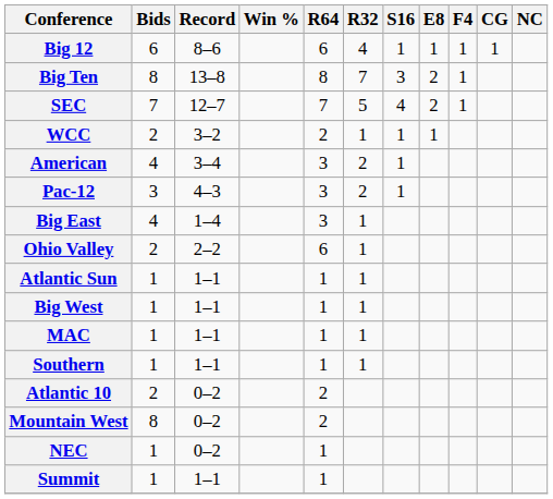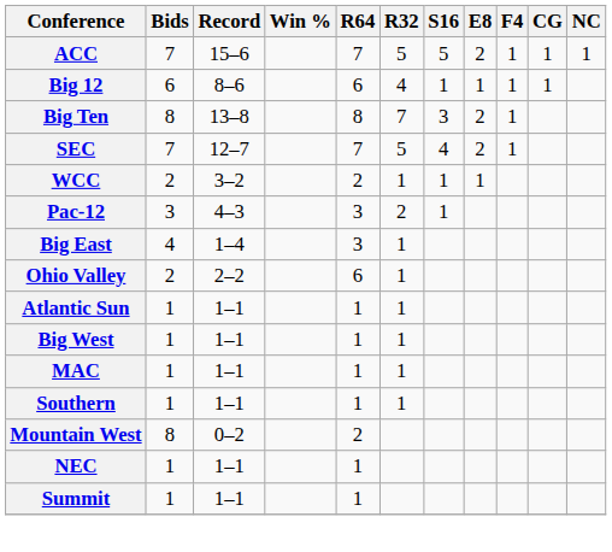 <table class="wikitable sortable plainrowheaders" style="text-align:center;">
 <tr>
 <th scope="col">Conference</th>
 <th scope="col">Bids</th>
 <th scope="col">Record</th>
 <th scope="col">Win %</th>
 <th scope="col">R64</th>
 <th scope="col">R32</th>
 <th scope="col">S16</th>
 <th scope="col">E8</th>
 <th scope="col">F4</th>
 <th scope="col">CG</th>
 <th scope="col">NC</th>
+</tr>
+<tr>
+<th scope="row"><a href='#'>ACC</a></th>
+<td>7</td>
+<td>15–6</td>
+<td></td>
+<td>7</td>
+<td>5</td>
+<td>5</td>
+<td>2</td>
+<td>1</td>
+<td>1</td>
+<td>1</td>
 </tr>
 <tr>
 <th scope="row"><a href='#'>Big 12</a></th>
 <td>6</td>
 <td>8–6</td>
 <td></td>
 <td>6</td>
 <td>4</td>
 <td>1</td>
 <td>1</td>
 <td>1</td>
 <td>1</td>
 <td></td>
 </tr>
 <tr>
 <th scope="row"><a href='#'>Big Ten</a></th>
 <td>8</td>
 <td>13–8</td>
 <td></td>
 <td>8</td>
 <td>7</td>
 <td>3</td>
 <td>2</td>
 <td>1</td>
 <td></td>
 <td></td>
 </tr>
 <tr>
 <th scope="row"><a href='#'>SEC</a></th>
 <td>7</td>
 <td>12–7</td>
 <td></td>
 <td>7</td>
 <td>5</td>
 <td>4</td>
 <td>2</td>
 <td>1</td>
 <td></td>
 <td></td>
 </tr>
 <tr>
 <th scope="row"><a href='#'>WCC</a></th>
 <td>2</td>
 <td>3–2</td>
 <td></td>
 <td>2</td>
 <td>1</td>
 <td>1</td>
 <td>1</td>
-<td></td>
-<td></td>
-<td></td>
-</tr>
-<tr>
-<th scope="row"><a href='#'>American</a></th>
-<td>4</td>
-<td>3–4</td>
-<td></td>
-<td>3</td>
-<td>2</td>
-<td>1</td>
-<td></td>
 <td></td>
 <td></td>
 <td></td>
 </tr>
 <tr>
 <th scope="row"><a href='#'>Pac-12</a></th>
 <td>3</td>
 <td>4–3</td>
 <td></td>
 <td>3</td>
 <td>2</td>
 <td>1</td>
 <td></td>
 <td></td>
 <td></td>
 <td></td>
 </tr>
 <tr>
 <th scope="row"><a href='#'>Big East</a></th>
 <td>4</td>
 <td>1–4</td>
 <td></td>
 <td>3</td>
 <td>1</td>
 <td></td>
 <td></td>
 <td></td>
 <td></td>
 <td></td>
 </tr>
 <tr>
 <th scope="row"><a href='#'>Ohio Valley</a></th>
 <td>2</td>
 <td>2–2</td>
 <td></td>
 <td>6</td>
 <td>1</td>
 <td></td>
 <td></td>
 <td></td>
 <td></td>
 <td></td>
 </tr>
 <tr>
 <th scope="row"><a href='#'>Atlantic Sun</a></th>
 <td>1</td>
 <td>1–1</td>
 <td></td>
 <td>1</td>
 <td>1</td>
 <td></td>
 <td></td>
 <td></td>
 <td></td>
 <td></td>
 </tr>
 <tr>
 <th scope="row"><a href='#'>Big West</a></th>
 <td>1</td>
 <td>1–1</td>
 <td></td>
 <td>1</td>
 <td>1</td>
 <td></td>
 <td></td>
 <td></td>
 <td></td>
 <td></td>
 </tr>
 <tr>
 <th scope="row"><a href='#'>MAC</a></th>
 <td>1</td>
 <td>1–1</td>
 <td></td>
 <td>1</td>
 <td>1</td>
 <td></td>
 <td></td>
 <td></td>
 <td></td>
 <td></td>
 </tr>
 <tr>
 <th scope="row"><a href='#'>Southern</a></th>
 <td>1</td>
 <td>1–1</td>
 <td></td>
 <td>1</td>
 <td>1</td>
 <td></td>
 <td></td>
 <td></td>
 <td></td>
 <td></td>
 </tr>
 <tr>
-<th scope="row"><a href='#'>Atlantic 10</a></th>
-<td>2</td>
-<td>0–2</td>
-<td></td>
-<td>2</td>
-<td></td>
-<td></td>
-<td></td>
-<td></td>
-<td></td>
-<td></td>
-</tr>
-<tr>
 <th scope="row"><a href='#'>Mountain West</a></th>
 <td>8</td>
 <td>0–2</td>
 <td></td>
 <td>2</td>
 <td></td>
 <td></td>
 <td></td>
 <td></td>
 <td></td>
 <td></td>
 </tr>
 <tr>
 <th scope="row"><a href='#'>NEC</a></th>
 <td>1</td>
-<td>0–2</td>
+<td>1–1</td>
 <td></td>
 <td>1</td>
 <td></td>
 <td></td>
 <td></td>
 <td></td>
 <td></td>
 <td></td>
 </tr>
 <tr>
 <th scope="row"><a href='#'>Summit</a></th>
 <td>1</td>
 <td>1–1</td>
 <td></td>
 <td>1</td>
 <td></td>
 <td></td>
 <td></td>
 <td></td>
 <td></td>
 <td></td>
 </tr>
 <tr>
 </tr>
 </table>
